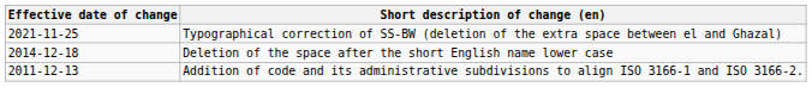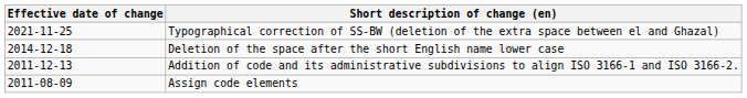 <table class="wikitable">
 <tr>
 <th>Effective date of change</th>
 <th>Short description of change (en)</th>
 </tr>
 <tr>
 <td>2021-11-25</td>
 <td>Typographical correction of SS-BW (deletion of the extra space between el and Ghazal)</td>
 </tr>
 <tr>
 <td>2014-12-18</td>
 <td>Deletion of the space after the short English name lower case</td>
 </tr>
 <tr>
 <td>2011-12-13</td>
 <td>Addition of code and its administrative subdivisions to align ISO 3166-1 and ISO 3166-2.</td>
 </tr>
+<tr>
+<td>2011-08-09</td>
+<td>Assign code elements</td>
+</tr>
 </table>
